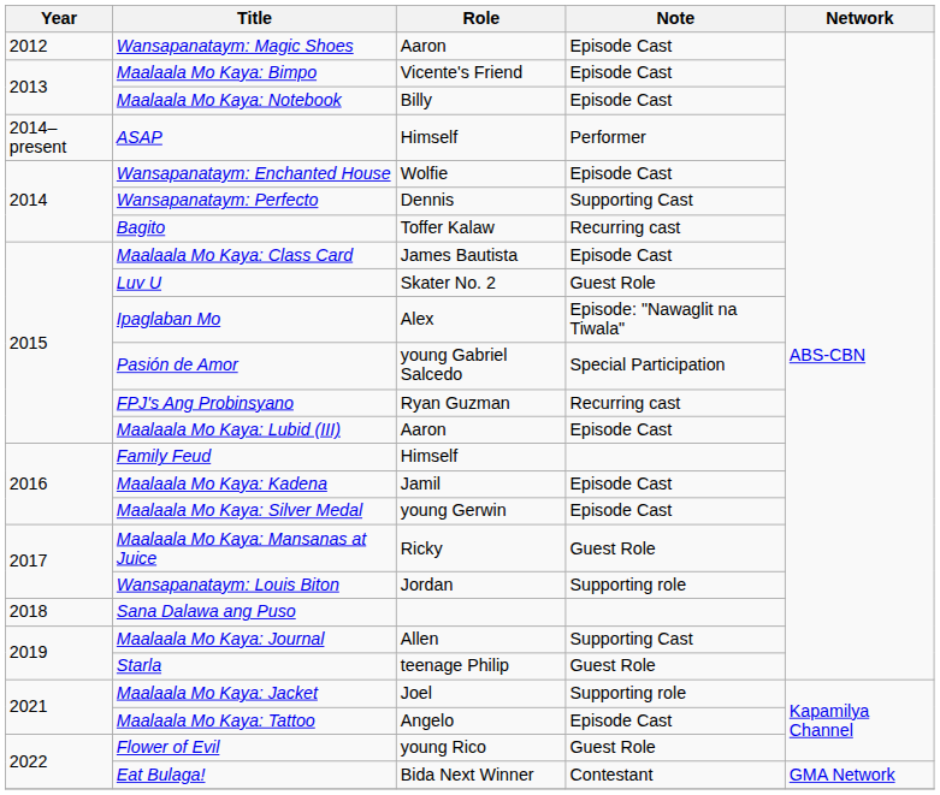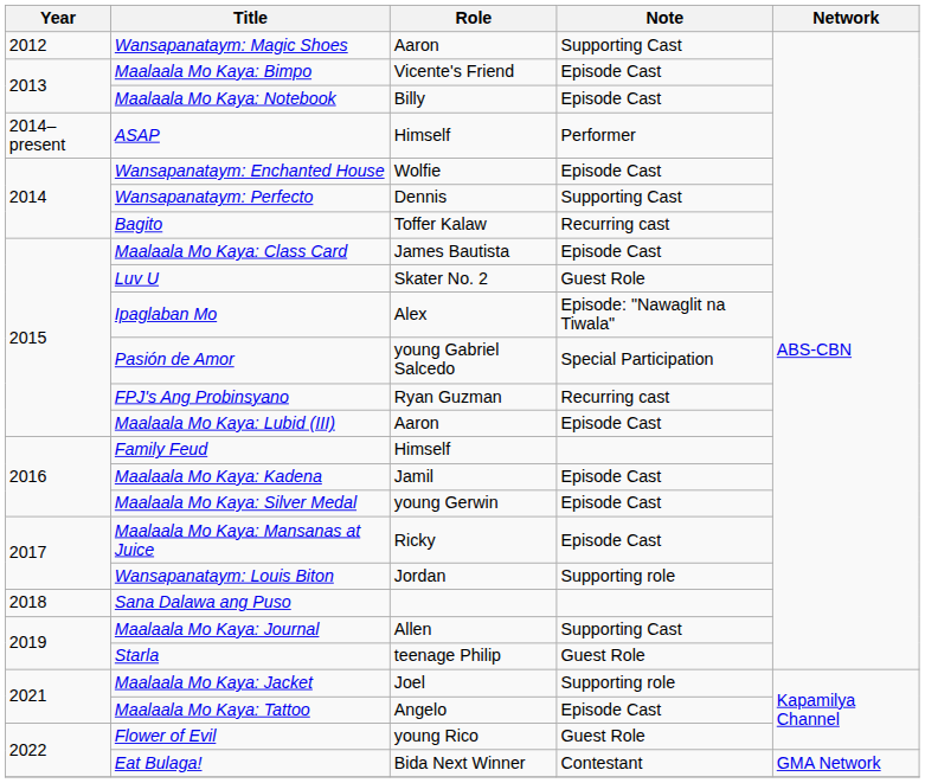 <table class="wikitable sortable">
 <tr>
 <th>Year</th>
 <th>Title</th>
 <th>Role</th>
 <th>Note</th>
 <th>Network</th>
 </tr>
 <tr>
 <td>2012</td>
 <td><em><a href='#'>Wansapanataym: Magic Shoes</a></em></td>
 <td>Aaron</td>
-<td>Episode Cast</td>
+<td>Supporting Cast</td>
 <td rowspan=21><a href='#'>ABS-CBN</a></td>
 </tr>
 <tr>
 <td rowspan=2>2013</td>
 <td><em><a href='#'>Maalaala Mo Kaya: Bimpo</a></em></td>
 <td>Vicente's Friend</td>
 <td>Episode Cast</td>
 </tr>
 <tr>
 <td><em><a href='#'>Maalaala Mo Kaya: Notebook</a></em></td>
 <td>Billy</td>
 <td>Episode Cast</td>
 </tr>
 <tr>
 <td>2014–present</td>
 <td><em><a href='#'>ASAP</a></em></td>
 <td>Himself</td>
 <td>Performer</td>
 </tr>
 <tr>
 <td rowspan=3>2014</td>
 <td><em><a href='#'>Wansapanataym: Enchanted House</a></em></td>
 <td>Wolfie</td>
 <td>Episode Cast</td>
 </tr>
 <tr>
 <td><em><a href='#'>Wansapanataym: Perfecto</a></em></td>
 <td>Dennis</td>
 <td>Supporting Cast</td>
 </tr>
 <tr>
 <td><em><a href='#'>Bagito</a></em></td>
 <td>Toffer Kalaw</td>
 <td>Recurring cast</td>
 </tr>
 <tr>
 <td rowspan=6>2015</td>
 <td><em><a href='#'>Maalaala Mo Kaya: Class Card</a></em></td>
 <td>James Bautista</td>
 <td>Episode Cast</td>
 </tr>
 <tr>
 <td><em><a href='#'>Luv U</a></em></td>
 <td>Skater No. 2</td>
 <td>Guest Role</td>
 </tr>
 <tr>
 <td><em><a href='#'>Ipaglaban Mo</a></em></td>
 <td>Alex</td>
 <td>Episode: "Nawaglit na Tiwala"</td>
 </tr>
 <tr>
 <td><em><a href='#'>Pasión de Amor</a></em></td>
 <td>young Gabriel Salcedo</td>
 <td>Special Participation</td>
 </tr>
 <tr>
 <td><em><a href='#'>FPJ's Ang Probinsyano</a></em></td>
 <td>Ryan Guzman</td>
 <td>Recurring cast</td>
 </tr>
 <tr>
 <td><em><a href='#'>Maalaala Mo Kaya: Lubid (III)</a></em></td>
 <td>Aaron</td>
 <td>Episode Cast</td>
 </tr>
 <tr>
 <td rowspan=3>2016</td>
 <td><em><a href='#'>Family Feud</a></em></td>
 <td>Himself</td>
 <td></td>
 </tr>
 <tr>
 <td><em><a href='#'>Maalaala Mo Kaya: Kadena</a></em></td>
 <td>Jamil</td>
 <td>Episode Cast</td>
 </tr>
 <tr>
 <td><em><a href='#'>Maalaala Mo Kaya: Silver Medal</a></em></td>
 <td>young Gerwin</td>
 <td>Episode Cast</td>
 </tr>
 <tr>
 <td rowspan=2>2017</td>
 <td><em><a href='#'>Maalaala Mo Kaya: Mansanas at Juice</a></em></td>
 <td>Ricky</td>
-<td>Guest Role</td>
+<td>Episode Cast</td>
 </tr>
 <tr>
 <td><em><a href='#'>Wansapanataym: Louis Biton</a></em></td>
 <td>Jordan</td>
 <td>Supporting role</td>
 </tr>
 <tr>
 <td>2018</td>
 <td><em><a href='#'>Sana Dalawa ang Puso</a></em></td>
 <td></td>
 </tr>
 <tr>
 <td rowspan=2>2019</td>
 <td><em><a href='#'>Maalaala Mo Kaya: Journal</a></em></td>
 <td>Allen</td>
 <td>Supporting Cast</td>
 </tr>
 <tr>
 <td><em><a href='#'>Starla</a></em></td>
 <td>teenage Philip</td>
 <td>Guest Role</td>
 </tr>
 <tr>
 <td rowspan=2>2021</td>
 <td><em><a href='#'>Maalaala Mo Kaya: Jacket</a></em></td>
 <td>Joel</td>
 <td>Supporting role</td>
 <td rowspan=3><a href='#'>Kapamilya Channel</a></td>
 </tr>
 <tr>
 <td><em><a href='#'>Maalaala Mo Kaya: Tattoo</a></em></td>
 <td>Angelo</td>
 <td>Episode Cast</td>
 </tr>
 <tr>
 <td rowspan="2">2022</td>
 <td><em><a href='#'>Flower of Evil</a></em></td>
 <td>young Rico</td>
 <td>Guest Role</td>
 </tr>
 <tr>
 <td><em><a href='#'>Eat Bulaga!</a></em></td>
 <td>Bida Next Winner</td>
 <td>Contestant</td>
 <td><a href='#'>GMA Network</a></td>
 </tr>
 <tr>
 </tr>
 </table>
